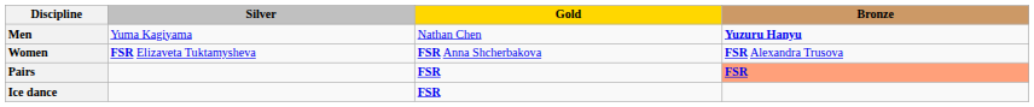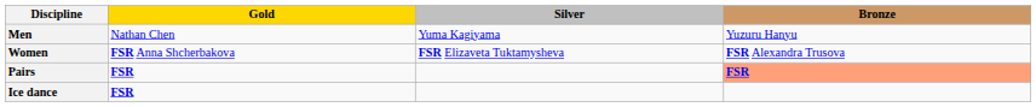 <table class="wikitable unsortable" style="text-align:left; width:85%">
 <tr>
 <th scope="col" style="text-align:center; width:10%">Discipline</th>
+<th scope="col" style="text-align:center; width:30%; background:gold">Gold</th>
 <th scope="col" style="text-align:center; width:30%; background:silver">Silver</th>
-<th scope="col" style="text-align:center; width:30%; background:gold">Gold</th>
 <th scope="col" style="text-align:center; width:30%; background:#c96">Bronze</th>
 </tr>
 <tr>
 <th scope="row" style="text-align:left">Men</th>
+<td> <a href='#'>Nathan Chen</a></td>
 <td> <a href='#'>Yuma Kagiyama</a></td>
-<td> <a href='#'>Nathan Chen</a></td>
-<td><strong> <a href='#'>Yuzuru Hanyu</a></strong></td>
+<td> <a href='#'>Yuzuru Hanyu</a></td>
 </tr>
 <tr>
 <th scope="row" style="text-align:left">Women</th>
+<td><strong><a href='#'>FSR</a></strong> <a href='#'>Anna Shcherbakova</a></td>
 <td><strong><a href='#'>FSR</a></strong> <a href='#'>Elizaveta Tuktamysheva</a></td>
-<td><strong><a href='#'>FSR</a></strong> <a href='#'>Anna Shcherbakova</a></td>
 <td><strong><a href='#'>FSR</a></strong> <a href='#'>Alexandra Trusova</a></td>
 </tr>
 <tr>
 <th scope="row" style="text-align:left">Pairs</th>
+<td><strong><a href='#'>FSR</a></strong> </td>
 <td> </td>
-<td><strong><a href='#'>FSR</a></strong> </td>
 <td style="background: lightsalmon;"><strong><a href='#'>FSR</a></strong> </td>
 </tr>
 <tr>
 <th scope="row" style="text-align:left">Ice dance</th>
+<td><strong><a href='#'>FSR</a></strong> </td>
 <td> </td>
-<td><strong><a href='#'>FSR</a></strong> </td>
 <td> </td>
 </tr>
 </table>
